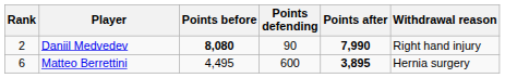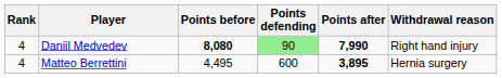 <table class="wikitable sortable">
 <tr>
 <th>Rank</th>
 <th style="width:185px;">Player</th>
 <th>Points before</th>
 <th style="width:75px;">Points defending</th>
 <th>Points after</th>
 <th>Withdrawal reason</th>
 </tr>
 <tr>
-<td style="text-align:center;">2</td>
+<td style="text-align:center;">4</td>
 <td> <a href='#'>Daniil Medvedev</a></td>
 <td style="text-align:center;"><strong>8,080 </strong></td>
-<td style="text-align:center;">90</td>
+<td style="background: lightgreen; text-align:center;">90</td>
 <td style="text-align:center;"><strong>7,990</strong></td>
 <td>Right hand injury</td>
 </tr>
 <tr>
-<td style="text-align:center;">6</td>
+<td style="text-align:center;">4</td>
 <td> <a href='#'>Matteo Berrettini</a></td>
 <td style="text-align:center;">4,495 </td>
 <td style="text-align:center;">600</td>
 <td style="text-align:center;"><strong>3,895</strong></td>
 <td>Hernia surgery</td>
 </tr>
 </table>
